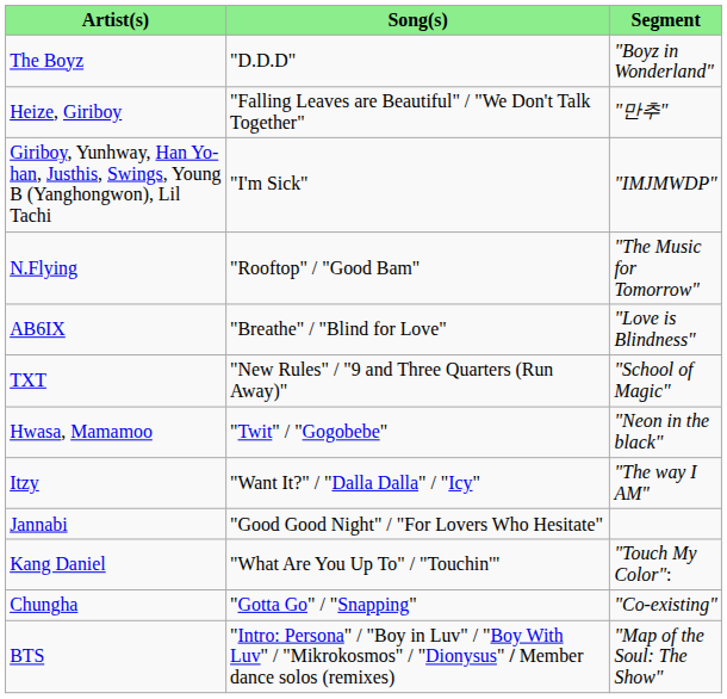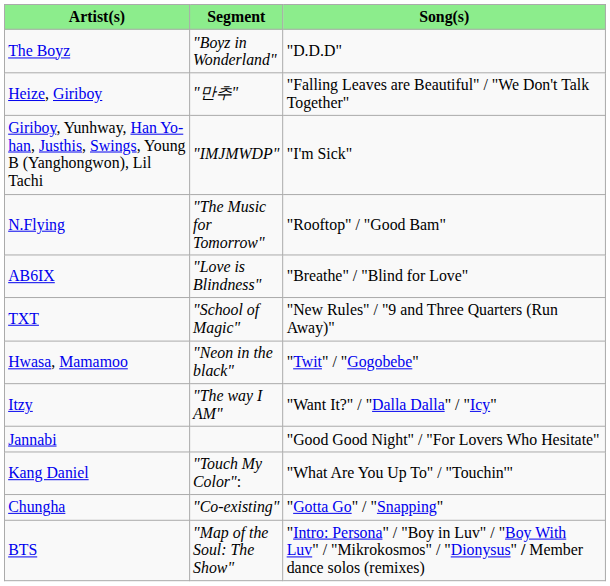 <table class="wikitable">
 <tr>
 <th style="background:#8ced8c"; width="190">Artist(s)</th>
+<th style="background:#8ced8c";>Segment</th>
 <th style="background:#8ced8c"; width="350">Song(s)</th>
-<th style="background:#8ced8c";>Segment</th>
 </tr>
 <tr>
 <td><a href='#'>The Boyz</a></td>
+<td><em>"Boyz in Wonderland"</em></td>
 <td>"D.D.D"</td>
-<td><em>"Boyz in Wonderland"</em></td>
 </tr>
 <tr>
 <td><a href='#'>Heize</a>, <a href='#'>Giriboy</a></td>
+<td><em>"만추"</em></td>
 <td>"Falling Leaves are Beautiful" / "We Don't Talk Together"</td>
-<td><em>"만추"</em></td>
 </tr>
 <tr>
 <td><a href='#'>Giriboy</a>, Yunhway, <a href='#'>Han Yo-han</a>, <a href='#'>Justhis</a>, <a href='#'>Swings</a>, Young B (Yanghongwon), Lil Tachi</td>
+<td><em>"IMJMWDP"</em></td>
 <td>"I'm Sick"</td>
-<td><em>"IMJMWDP"</em></td>
 </tr>
 <tr>
 <td><a href='#'>N.Flying</a></td>
+<td><em>"The Music for Tomorrow"</em></td>
 <td>"Rooftop" / "Good Bam"</td>
-<td><em>"The Music for Tomorrow"</em></td>
 </tr>
 <tr>
 <td><a href='#'>AB6IX</a></td>
+<td><em>"Love is Blindness"</em></td>
 <td>"Breathe" / "Blind for Love"</td>
-<td><em>"Love is Blindness"</em></td>
 </tr>
 <tr>
 <td><a href='#'>TXT</a></td>
+<td><em>"School of Magic"</em></td>
 <td>"New Rules" / "9 and Three Quarters (Run Away)"</td>
-<td><em>"School of Magic"</em></td>
 </tr>
 <tr>
 <td><a href='#'>Hwasa</a>, <a href='#'>Mamamoo</a></td>
+<td><em>"Neon in the black"</em></td>
 <td>"<a href='#'>Twit</a>" / "<a href='#'>Gogobebe</a>"</td>
-<td><em>"Neon in the black"</em></td>
 </tr>
 <tr>
 <td><a href='#'>Itzy</a></td>
+<td><em>"The way I AM"</em></td>
 <td>"Want It?" / "<a href='#'>Dalla Dalla</a>" / "<a href='#'>Icy</a>"</td>
-<td><em>"The way I AM"</em></td>
 </tr>
 <tr>
 <td><a href='#'>Jannabi</a></td>
+<td></td>
 <td>"Good Good Night" / "For Lovers Who Hesitate"</td>
-<td></td>
 </tr>
 <tr>
 <td><a href='#'>Kang Daniel</a></td>
+<td><em>"Touch My Color"</em>:</td>
 <td>"What Are You Up To" /  "Touchin'"</td>
-<td><em>"Touch My Color"</em>:</td>
 </tr>
 <tr>
 <td><a href='#'>Chungha</a></td>
+<td><em>"Co-existing"</em></td>
 <td>"<a href='#'>Gotta Go</a>" / "<a href='#'>Snapping</a>"</td>
-<td><em>"Co-existing"</em></td>
 </tr>
 <tr>
 <td><a href='#'>BTS</a></td>
+<td><em>"Map of the Soul: The Show"</em></td>
 <td>"<a href='#'>Intro: Persona</a>" / "Boy in Luv" / "<a href='#'>Boy With Luv</a>" / "Mikrokosmos" / "<a href='#'>Dionysus</a>"  <strong>/</strong> Member dance solos (remixes)</td>
-<td><em>"Map of the Soul: The Show"</em></td>
 </tr>
 </table>
